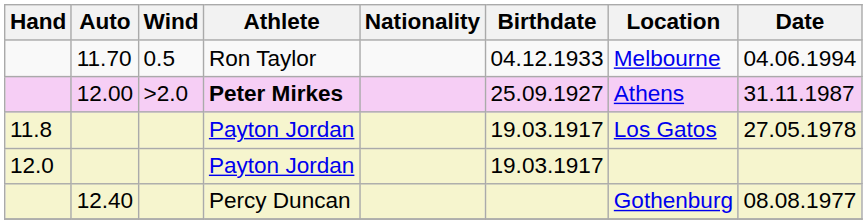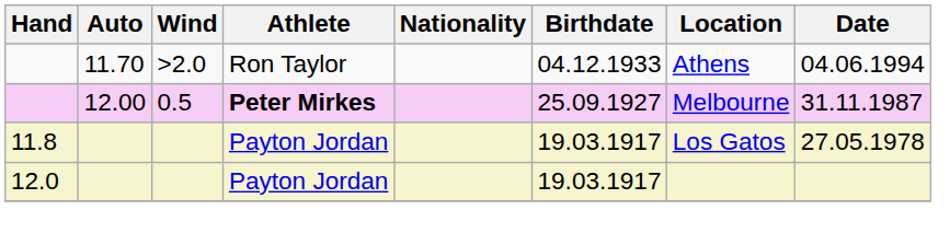 <table class="wikitable">
 <tr>
 <th>Hand</th>
 <th>Auto</th>
 <th>Wind</th>
 <th>Athlete</th>
 <th>Nationality</th>
 <th>Birthdate</th>
 <th>Location</th>
 <th>Date</th>
 </tr>
 <tr>
 <td></td>
 <td>11.70</td>
-<td>0.5</td>
+<td>>2.0</td>
 <td>Ron Taylor</td>
 <td></td>
 <td>04.12.1933</td>
-<td><a href='#'>Melbourne</a></td>
+<td><a href='#'>Athens</a></td>
 <td>04.06.1994</td>
 </tr>
 <tr bgcolor=#f6CEF5>
 <td></td>
 <td>12.00</td>
-<td>>2.0</td>
+<td>0.5</td>
 <td><strong>Peter Mirkes</strong></td>
 <td></td>
 <td>25.09.1927</td>
-<td><a href='#'>Athens</a></td>
+<td><a href='#'>Melbourne</a></td>
 <td>31.11.1987</td>
 </tr>
 <tr bgcolor=#f6F5CE>
 <td>11.8</td>
 <td></td>
 <td></td>
 <td><a href='#'>Payton Jordan</a></td>
 <td></td>
 <td>19.03.1917</td>
 <td><a href='#'>Los Gatos</a></td>
 <td>27.05.1978</td>
 </tr>
 <tr bgcolor=#f6F5CE>
 <td>12.0 </td>
 <td></td>
 <td></td>
 <td><a href='#'>Payton Jordan</a></td>
 <td></td>
 <td>19.03.1917</td>
 <td></td>
 <td></td>
 </tr>
-<tr bgcolor=#f6F5CE>
-<td></td>
-<td>12.40</td>
-<td></td>
-<td>Percy Duncan</td>
-<td></td>
-<td></td>
-<td><a href='#'>Gothenburg</a></td>
-<td>08.08.1977</td>
-</tr>
 <tr>
 </tr>
 </table>
